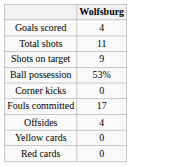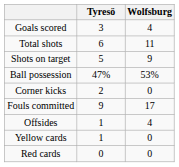 <table class="wikitable" style="text-align: center">
 <tr>
 <th width=110></th>
+<th width=70>Tyresö</th>
 <th width=70>Wolfsburg</th>
 </tr>
 <tr>
 <td>Goals scored</td>
+<td>3</td>
 <td>4</td>
 </tr>
 <tr>
 <td>Total shots</td>
+<td>6</td>
 <td>11</td>
 </tr>
 <tr>
 <td>Shots on target</td>
+<td>5</td>
 <td>9</td>
 </tr>
 <tr>
 <td>Ball possession</td>
+<td>47%</td>
 <td>53%</td>
 </tr>
 <tr>
 <td>Corner kicks</td>
+<td>2</td>
 <td>0</td>
 </tr>
 <tr>
 <td>Fouls committed</td>
+<td>9</td>
 <td>17</td>
 </tr>
 <tr>
 <td>Offsides</td>
+<td>1</td>
 <td>4</td>
 </tr>
 <tr>
 <td>Yellow cards</td>
+<td>1</td>
 <td>0</td>
 </tr>
 <tr>
 <td>Red cards</td>
 <td>0</td>
+<td>0</td>
 </tr>
 </table>
